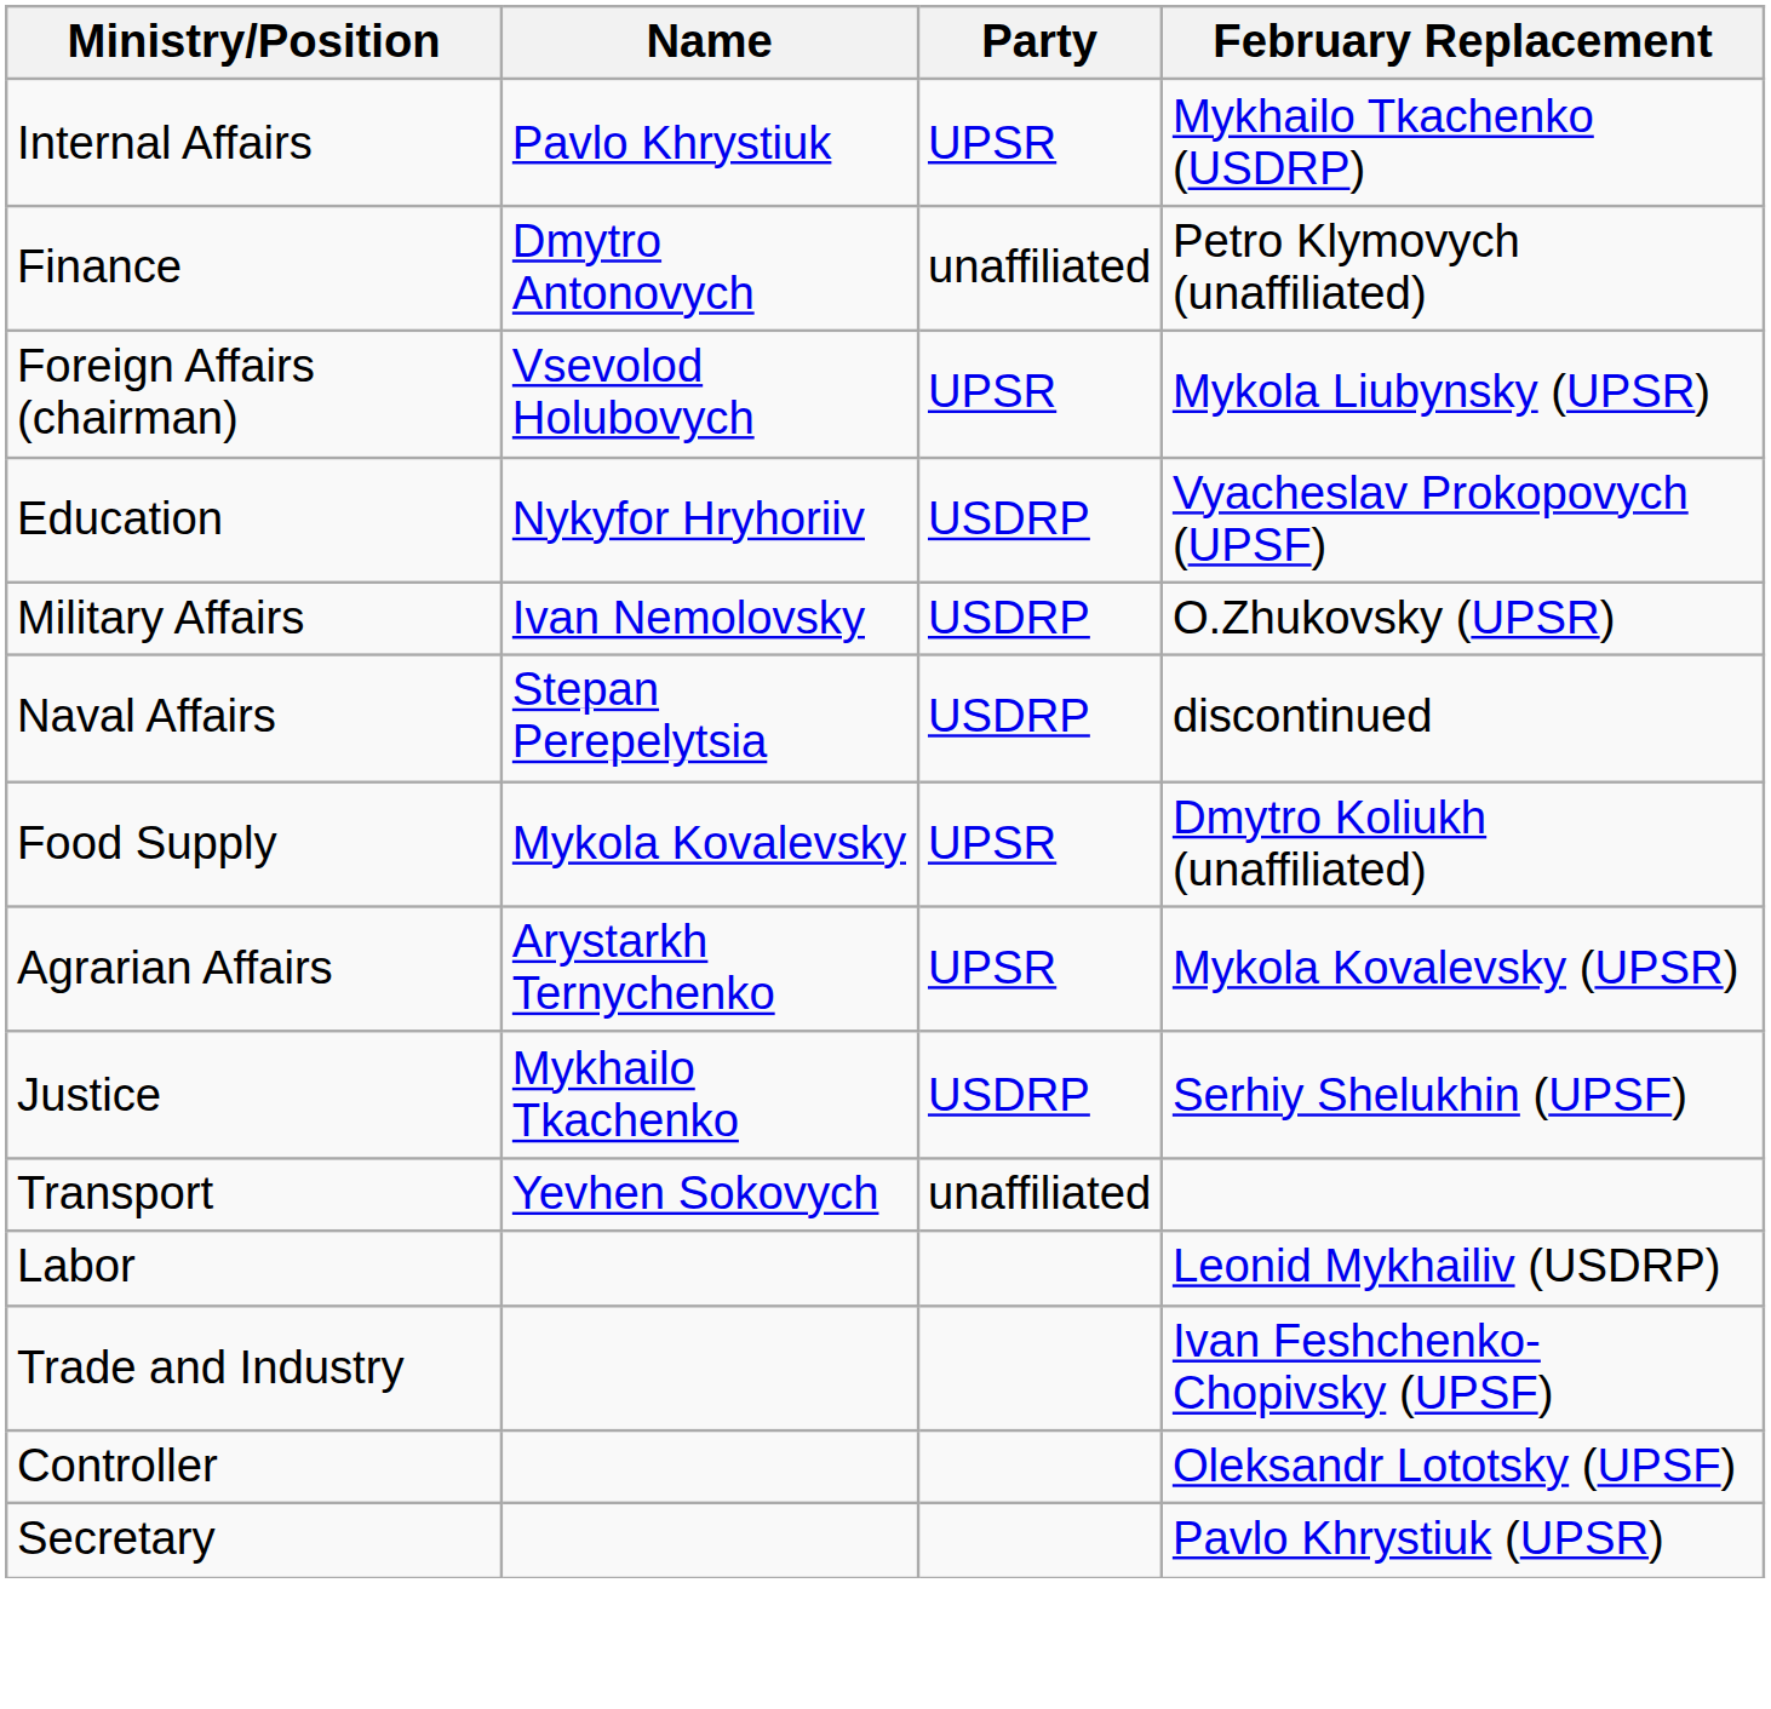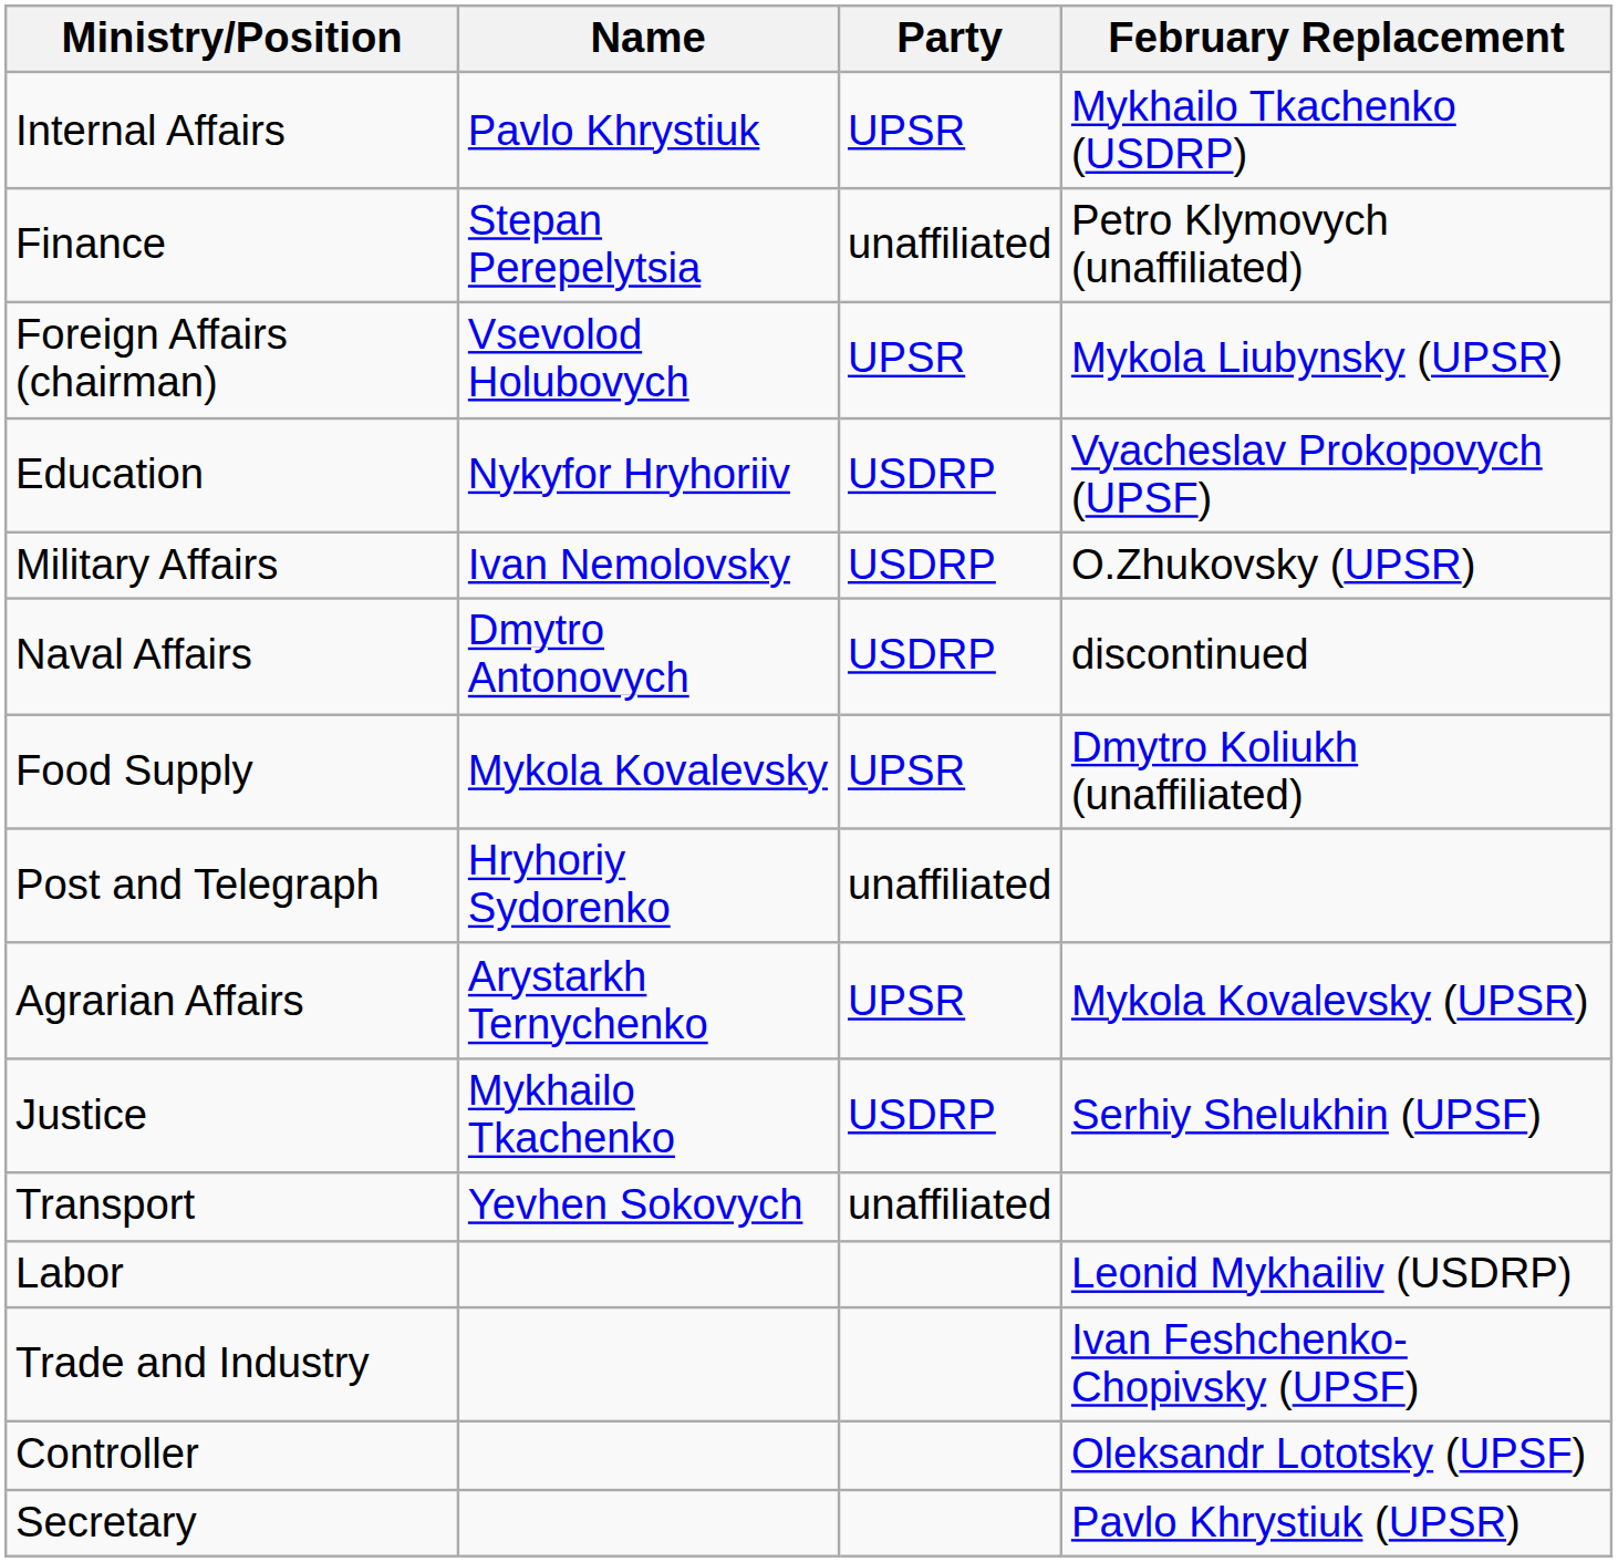 <table class="wikitable">
 <tr>
 <th>Ministry/Position</th>
 <th>Name</th>
 <th>Party</th>
 <th>February Replacement</th>
 </tr>
 <tr>
 <td>Internal Affairs</td>
 <td><a href='#'>Pavlo Khrystiuk</a></td>
 <td><a href='#'>UPSR</a></td>
 <td><a href='#'>Mykhailo Tkachenko</a> (<a href='#'>USDRP</a>)</td>
 </tr>
 <tr>
 <td>Finance</td>
-<td><a href='#'>Dmytro Antonovych</a></td>
+<td><a href='#'>Stepan Perepelytsia</a></td>
 <td>unaffiliated</td>
 <td>Petro Klymovych (unaffiliated)</td>
 </tr>
 <tr>
 <td>Foreign Affairs (chairman)</td>
 <td><a href='#'>Vsevolod Holubovych</a></td>
 <td><a href='#'>UPSR</a></td>
 <td><a href='#'>Mykola Liubynsky</a> (<a href='#'>UPSR</a>)</td>
 </tr>
 <tr>
 <td>Education</td>
 <td><a href='#'>Nykyfor Hryhoriiv</a></td>
 <td><a href='#'>USDRP</a></td>
 <td><a href='#'>Vyacheslav Prokopovych</a> (<a href='#'>UPSF</a>)</td>
 </tr>
 <tr>
 <td>Military Affairs</td>
 <td><a href='#'>Ivan Nemolovsky</a></td>
 <td><a href='#'>USDRP</a></td>
 <td>O.Zhukovsky (<a href='#'>UPSR</a>)</td>
 </tr>
 <tr>
 <td>Naval Affairs</td>
-<td><a href='#'>Stepan Perepelytsia</a></td>
+<td><a href='#'>Dmytro Antonovych</a></td>
 <td><a href='#'>USDRP</a></td>
 <td>discontinued</td>
 </tr>
 <tr>
 <td>Food Supply</td>
 <td><a href='#'>Mykola Kovalevsky</a></td>
 <td><a href='#'>UPSR</a></td>
 <td><a href='#'>Dmytro Koliukh</a> (unaffiliated)</td>
+</tr>
+<tr>
+<td>Post and Telegraph</td>
+<td><a href='#'>Hryhoriy Sydorenko</a></td>
+<td>unaffiliated</td>
+<td></td>
 </tr>
 <tr>
 <td>Agrarian Affairs</td>
 <td><a href='#'>Arystarkh Ternychenko</a></td>
 <td><a href='#'>UPSR</a></td>
 <td><a href='#'>Mykola Kovalevsky</a> (<a href='#'>UPSR</a>)</td>
 </tr>
 <tr>
 <td>Justice</td>
 <td><a href='#'>Mykhailo Tkachenko</a></td>
 <td><a href='#'>USDRP</a></td>
 <td><a href='#'>Serhiy Shelukhin</a> (<a href='#'>UPSF</a>)</td>
 </tr>
 <tr>
 <td>Transport</td>
 <td><a href='#'>Yevhen Sokovych</a></td>
 <td>unaffiliated</td>
 <td></td>
 </tr>
 <tr>
 <td>Labor</td>
 <td></td>
 <td></td>
 <td><a href='#'>Leonid Mykhailiv</a> (USDRP)</td>
 </tr>
 <tr>
 <td>Trade and Industry</td>
 <td></td>
 <td></td>
 <td><a href='#'>Ivan Feshchenko-Chopivsky</a> (<a href='#'>UPSF</a>)</td>
 </tr>
 <tr>
 <td>Controller</td>
 <td></td>
 <td></td>
 <td><a href='#'>Oleksandr Lototsky</a> (<a href='#'>UPSF</a>)</td>
 </tr>
 <tr>
 <td>Secretary</td>
 <td></td>
 <td></td>
 <td><a href='#'>Pavlo Khrystiuk</a> (<a href='#'>UPSR</a>)</td>
 </tr>
 </table>
